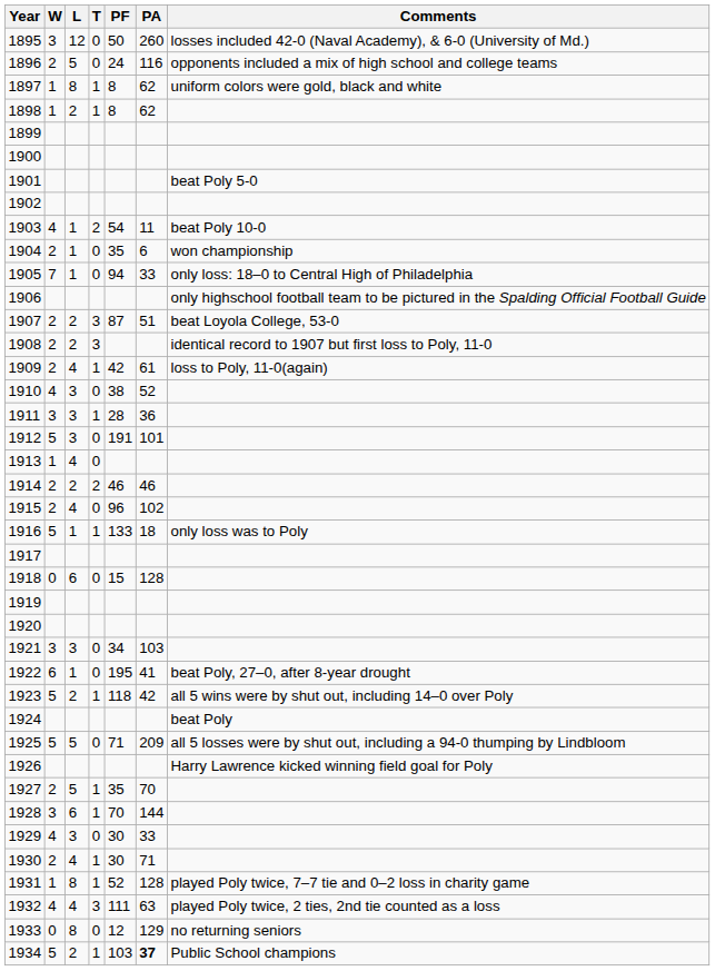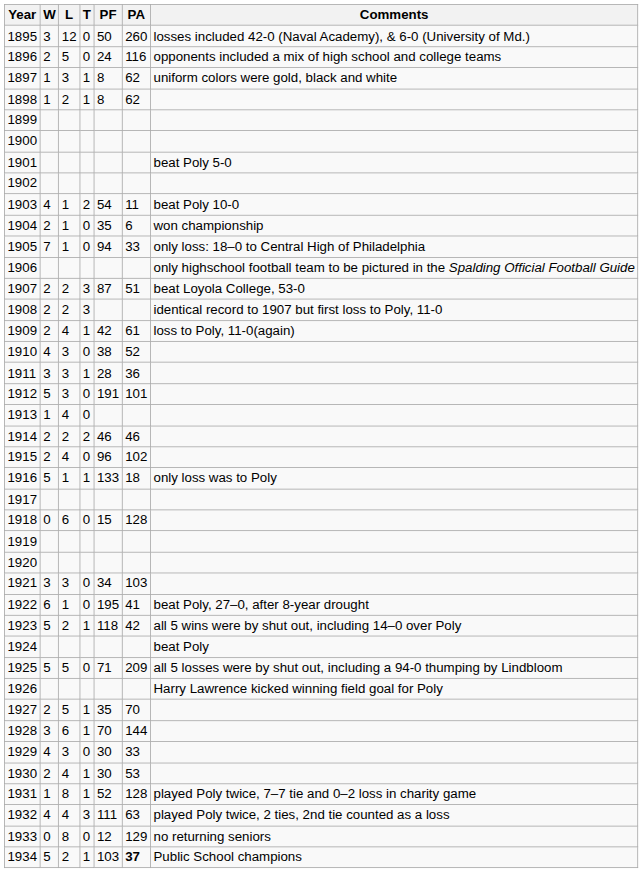 <table class="wikitable">
 <tr>
 <th>Year</th>
 <th>W</th>
 <th>L</th>
 <th>T</th>
 <th>PF</th>
 <th>PA</th>
 <th>Comments</th>
 </tr>
 <tr>
 <td>1895</td>
 <td>3</td>
 <td>12</td>
 <td>0</td>
 <td>50</td>
 <td>260</td>
 <td>losses included 42-0 (Naval Academy), & 6-0 (University of Md.)</td>
 </tr>
 <tr>
 <td>1896</td>
 <td>2</td>
 <td>5</td>
 <td>0</td>
 <td>24</td>
 <td>116</td>
 <td>opponents included a mix of high school and college teams</td>
 </tr>
 <tr>
 <td>1897</td>
 <td>1</td>
-<td>8</td>
+<td>3</td>
 <td>1</td>
 <td>8</td>
 <td>62</td>
 <td>uniform colors were gold, black and white</td>
 </tr>
 <tr>
 <td>1898</td>
 <td>1</td>
 <td>2</td>
 <td>1</td>
 <td>8</td>
 <td>62</td>
 <td></td>
 </tr>
 <tr>
 <td>1899</td>
 <td></td>
 <td></td>
 <td></td>
 <td></td>
 <td></td>
 <td></td>
 </tr>
 <tr>
 <td>1900</td>
 <td></td>
 <td></td>
 <td></td>
 <td></td>
 <td></td>
 <td></td>
 </tr>
 <tr>
 <td>1901</td>
 <td></td>
 <td></td>
 <td></td>
 <td></td>
 <td></td>
 <td>beat Poly 5-0</td>
 </tr>
 <tr>
 <td>1902</td>
 <td></td>
 <td></td>
 <td></td>
 <td></td>
 <td></td>
 <td></td>
 </tr>
 <tr>
 <td>1903</td>
 <td>4</td>
 <td>1</td>
 <td>2</td>
 <td>54</td>
 <td>11</td>
 <td>beat Poly 10-0</td>
 </tr>
 <tr>
 <td>1904</td>
 <td>2</td>
 <td>1</td>
 <td>0</td>
 <td>35</td>
 <td>6</td>
 <td>won championship</td>
 </tr>
 <tr>
 <td>1905</td>
 <td>7</td>
 <td>1</td>
 <td>0</td>
 <td>94</td>
 <td>33</td>
 <td>only loss: 18–0 to Central High of Philadelphia</td>
 </tr>
 <tr>
 <td>1906</td>
 <td></td>
 <td></td>
 <td></td>
 <td></td>
 <td></td>
 <td>only highschool football team to be pictured in the <em>Spalding Official Football Guide</em></td>
 </tr>
 <tr>
 <td>1907</td>
 <td>2</td>
 <td>2</td>
 <td>3</td>
 <td>87</td>
 <td>51</td>
 <td>beat Loyola College, 53-0</td>
 </tr>
 <tr>
 <td>1908</td>
 <td>2</td>
 <td>2</td>
 <td>3</td>
 <td></td>
 <td></td>
 <td>identical record to 1907 but first loss to Poly, 11-0</td>
 </tr>
 <tr>
 <td>1909</td>
 <td>2</td>
 <td>4</td>
 <td>1</td>
 <td>42</td>
 <td>61</td>
 <td>loss to Poly, 11-0(again)</td>
 </tr>
 <tr>
 <td>1910</td>
 <td>4</td>
 <td>3</td>
 <td>0</td>
 <td>38</td>
 <td>52</td>
 <td></td>
 </tr>
 <tr>
 <td>1911</td>
 <td>3</td>
 <td>3</td>
 <td>1</td>
 <td>28</td>
 <td>36</td>
 <td></td>
 </tr>
 <tr>
 <td>1912</td>
 <td>5</td>
 <td>3</td>
 <td>0</td>
 <td>191</td>
 <td>101</td>
 <td></td>
 </tr>
 <tr>
 <td>1913</td>
 <td>1</td>
 <td>4</td>
 <td>0</td>
 <td></td>
 <td></td>
 <td></td>
 </tr>
 <tr>
 <td>1914</td>
 <td>2</td>
 <td>2</td>
 <td>2</td>
 <td>46</td>
 <td>46</td>
 <td></td>
 </tr>
 <tr>
 <td>1915</td>
 <td>2</td>
 <td>4</td>
 <td>0</td>
 <td>96</td>
 <td>102</td>
 <td></td>
 </tr>
 <tr>
 <td>1916</td>
 <td>5</td>
 <td>1</td>
 <td>1</td>
 <td>133</td>
 <td>18</td>
 <td>only loss was to Poly</td>
 </tr>
 <tr>
 <td>1917</td>
 <td></td>
 <td></td>
 <td></td>
 <td></td>
 <td></td>
 <td></td>
 </tr>
 <tr>
 <td>1918</td>
 <td>0</td>
 <td>6</td>
 <td>0</td>
 <td>15</td>
 <td>128</td>
 <td></td>
 </tr>
 <tr>
 <td>1919</td>
 <td></td>
 <td></td>
 <td></td>
 <td></td>
 <td></td>
 <td></td>
 </tr>
 <tr>
 <td>1920</td>
 <td></td>
 <td></td>
 <td></td>
 <td></td>
 <td></td>
 <td></td>
 </tr>
 <tr>
 <td>1921</td>
 <td>3</td>
 <td>3</td>
 <td>0</td>
 <td>34</td>
 <td>103</td>
 <td></td>
 </tr>
 <tr>
 <td>1922</td>
 <td>6</td>
 <td>1</td>
 <td>0</td>
 <td>195</td>
 <td>41</td>
 <td>beat Poly, 27–0, after 8-year drought</td>
 </tr>
 <tr>
 <td>1923</td>
 <td>5</td>
 <td>2</td>
 <td>1</td>
 <td>118</td>
 <td>42</td>
 <td>all 5 wins were by shut out, including 14–0 over Poly</td>
 </tr>
 <tr>
 <td>1924</td>
 <td></td>
 <td></td>
 <td></td>
 <td></td>
 <td></td>
 <td>beat Poly</td>
 </tr>
 <tr>
 <td>1925</td>
 <td>5</td>
 <td>5</td>
 <td>0</td>
 <td>71</td>
 <td>209</td>
 <td>all 5 losses were by shut out, including a 94-0 thumping by Lindbloom</td>
 </tr>
 <tr>
 <td>1926</td>
 <td></td>
 <td></td>
 <td></td>
 <td></td>
 <td></td>
 <td>Harry Lawrence kicked winning field goal for Poly</td>
 </tr>
 <tr>
 <td>1927</td>
 <td>2</td>
 <td>5</td>
 <td>1</td>
 <td>35</td>
 <td>70</td>
 <td></td>
 </tr>
 <tr>
 <td>1928</td>
 <td>3</td>
 <td>6</td>
 <td>1</td>
 <td>70</td>
 <td>144</td>
 <td></td>
 </tr>
 <tr>
 <td>1929</td>
 <td>4</td>
 <td>3</td>
 <td>0</td>
 <td>30</td>
 <td>33</td>
 <td></td>
 </tr>
 <tr>
 <td>1930</td>
 <td>2</td>
 <td>4</td>
 <td>1</td>
 <td>30</td>
-<td>71</td>
+<td>53</td>
 <td></td>
 </tr>
 <tr>
 <td>1931</td>
 <td>1</td>
 <td>8</td>
 <td>1</td>
 <td>52</td>
 <td>128</td>
 <td>played Poly twice, 7–7 tie and 0–2 loss in charity game</td>
 </tr>
 <tr>
 <td>1932</td>
 <td>4</td>
 <td>4</td>
 <td>3</td>
 <td>111</td>
 <td>63</td>
 <td>played Poly twice, 2 ties, 2nd tie counted as a loss</td>
 </tr>
 <tr>
 <td>1933</td>
 <td>0</td>
 <td>8</td>
 <td>0</td>
 <td>12</td>
 <td>129</td>
 <td>no returning seniors</td>
 </tr>
 <tr>
 <td>1934</td>
 <td>5</td>
 <td>2</td>
 <td>1</td>
 <td>103</td>
 <td><strong>37</strong></td>
 <td>Public School champions</td>
 </tr>
 </table>
